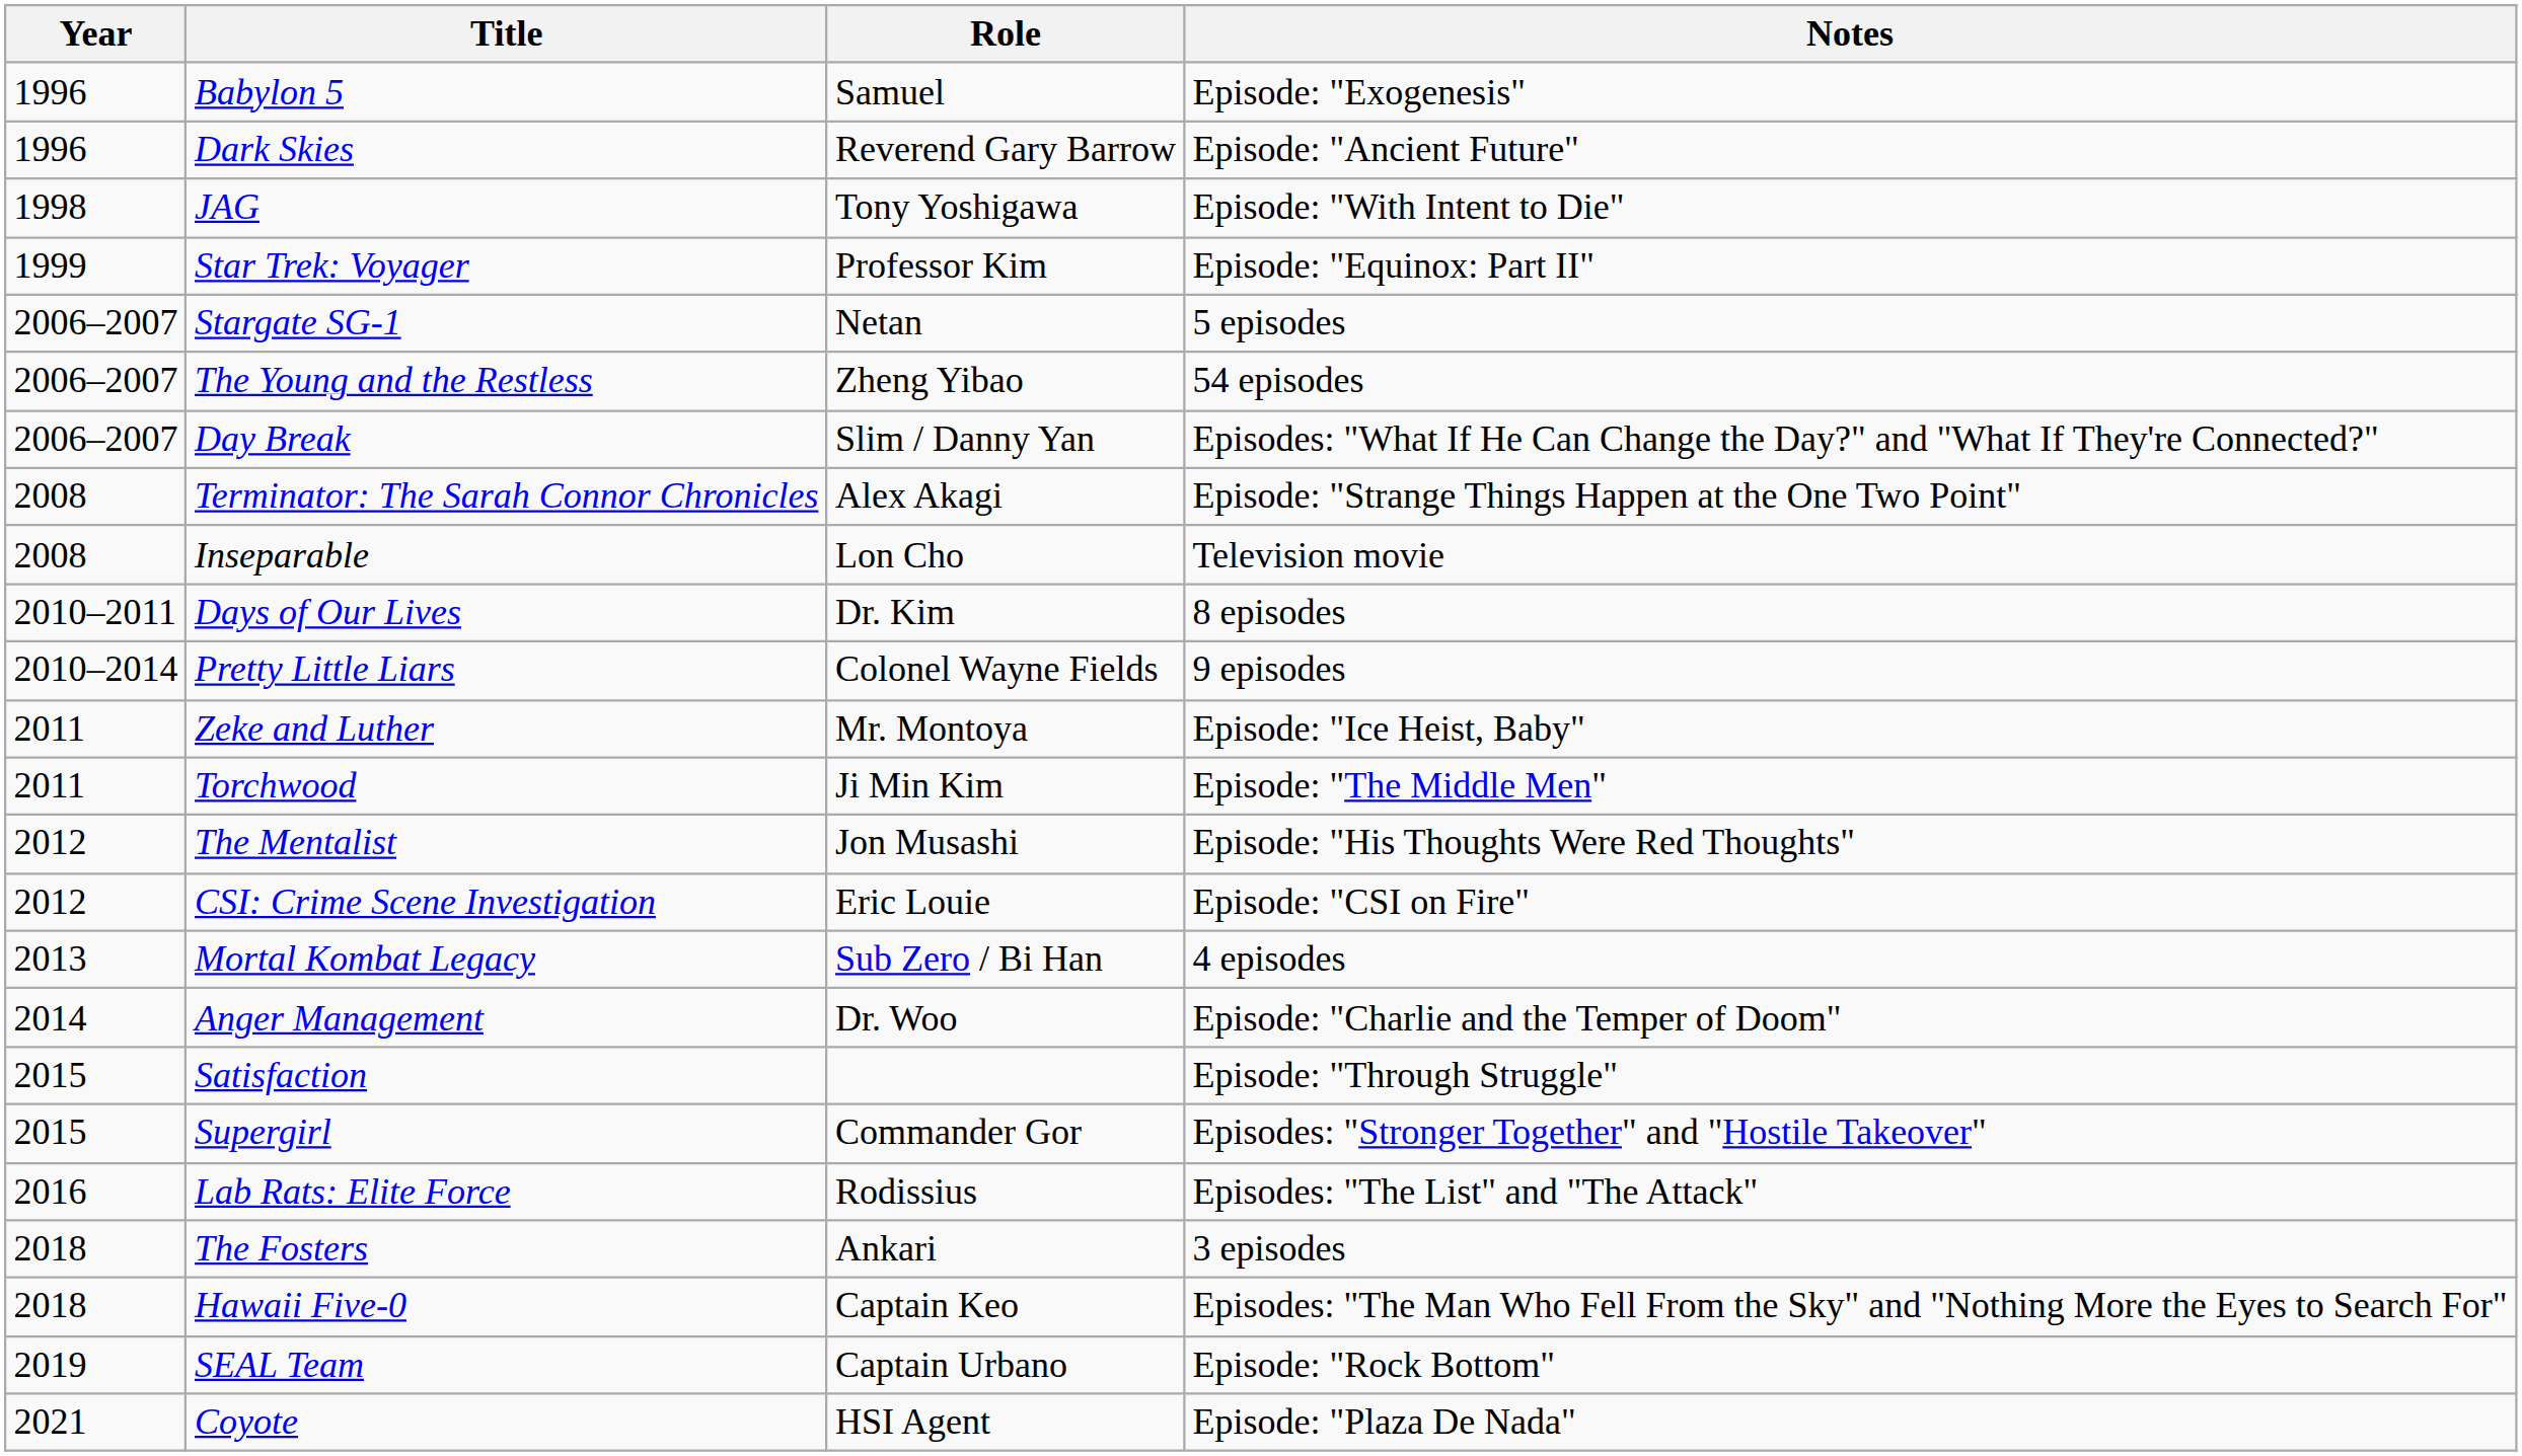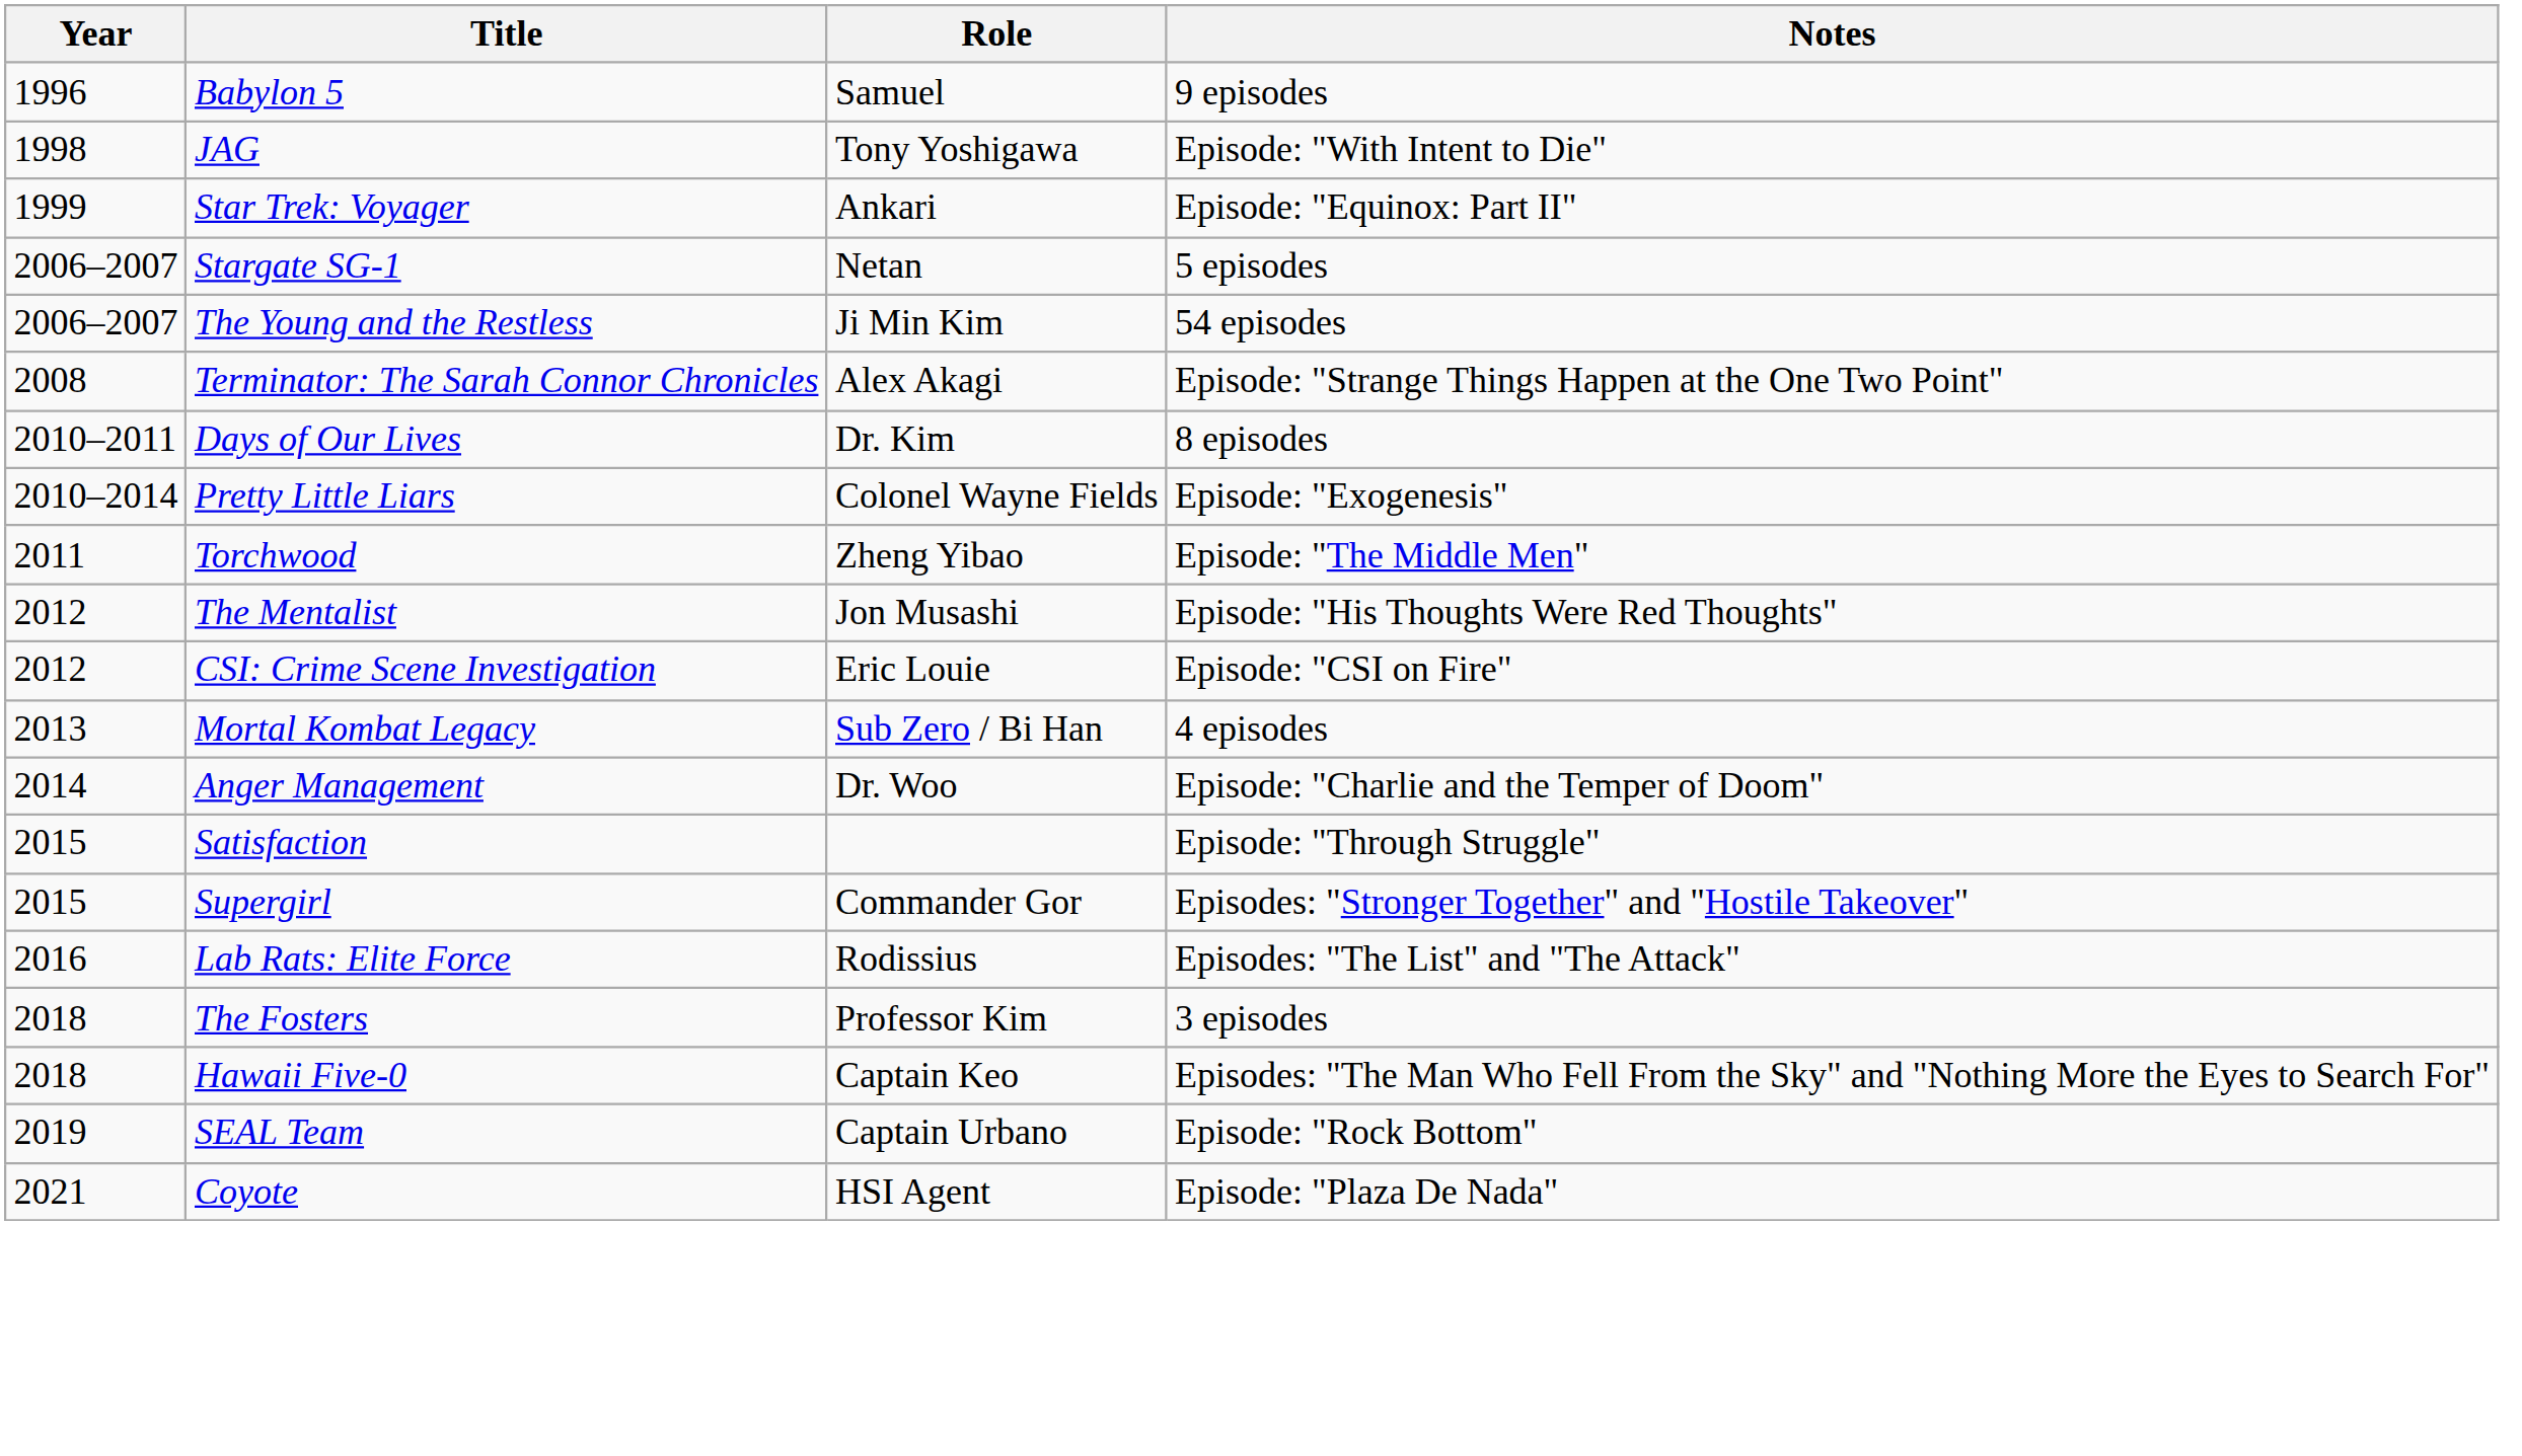 <table class="wikitable sortable">
 <tr>
 <th>Year</th>
 <th>Title</th>
 <th>Role</th>
 <th>Notes</th>
 </tr>
 <tr>
 <td>1996</td>
 <td><em><a href='#'>Babylon 5</a></em></td>
 <td>Samuel</td>
-<td>Episode: "Exogenesis"</td>
-</tr>
-<tr>
-<td>1996</td>
-<td><em><a href='#'>Dark Skies</a></em></td>
-<td>Reverend Gary Barrow</td>
-<td>Episode: "Ancient Future"</td>
+<td>9 episodes</td>
 </tr>
 <tr>
 <td>1998</td>
 <td><em><a href='#'>JAG</a></em></td>
 <td>Tony Yoshigawa</td>
 <td>Episode: "With Intent to Die"</td>
 </tr>
 <tr>
 <td>1999</td>
 <td><em><a href='#'>Star Trek: Voyager</a></em></td>
-<td>Professor Kim</td>
+<td>Ankari</td>
 <td>Episode: "Equinox: Part II"</td>
 </tr>
 <tr>
 <td>2006–2007</td>
 <td><em><a href='#'>Stargate SG-1</a></em></td>
 <td>Netan</td>
 <td>5 episodes</td>
 </tr>
 <tr>
 <td>2006–2007</td>
 <td><em><a href='#'>The Young and the Restless</a></em></td>
-<td>Zheng Yibao</td>
+<td>Ji Min Kim</td>
 <td>54 episodes</td>
-</tr>
-<tr>
-<td>2006–2007</td>
-<td><em><a href='#'>Day Break</a></em></td>
-<td>Slim / Danny Yan</td>
-<td>Episodes: "What If He Can Change the Day?" and "What If They're Connected?"</td>
 </tr>
 <tr>
 <td>2008</td>
 <td><em><a href='#'>Terminator: The Sarah Connor Chronicles</a></em></td>
 <td>Alex Akagi</td>
 <td>Episode: "Strange Things Happen at the One Two Point"</td>
-</tr>
-<tr>
-<td>2008</td>
-<td><em>Inseparable</em></td>
-<td>Lon Cho</td>
-<td>Television movie</td>
 </tr>
 <tr>
 <td>2010–2011</td>
 <td><em><a href='#'>Days of Our Lives</a></em></td>
 <td>Dr. Kim</td>
 <td>8 episodes</td>
 </tr>
 <tr>
 <td>2010–2014</td>
 <td><em><a href='#'>Pretty Little Liars</a></em></td>
 <td>Colonel Wayne Fields</td>
-<td>9 episodes</td>
-</tr>
-<tr>
-<td>2011</td>
-<td><em><a href='#'>Zeke and Luther</a></em></td>
-<td>Mr. Montoya</td>
-<td>Episode: "Ice Heist, Baby"</td>
+<td>Episode: "Exogenesis"</td>
 </tr>
 <tr>
 <td>2011</td>
 <td><em><a href='#'>Torchwood</a></em></td>
-<td>Ji Min Kim</td>
+<td>Zheng Yibao</td>
 <td>Episode: "<a href='#'>The Middle Men</a>"</td>
 </tr>
 <tr>
 <td>2012</td>
 <td><em><a href='#'>The Mentalist</a></em></td>
 <td>Jon Musashi</td>
 <td>Episode: "His Thoughts Were Red Thoughts"</td>
 </tr>
 <tr>
 <td>2012</td>
 <td><em><a href='#'>CSI: Crime Scene Investigation</a></em></td>
 <td>Eric Louie</td>
 <td>Episode: "CSI on Fire"</td>
 </tr>
 <tr>
 <td>2013</td>
 <td><em><a href='#'>Mortal Kombat Legacy</a></em></td>
 <td><a href='#'>Sub Zero</a> / Bi Han</td>
 <td>4 episodes</td>
 </tr>
 <tr>
 <td>2014</td>
 <td><em><a href='#'>Anger Management</a></em></td>
 <td>Dr. Woo</td>
 <td>Episode: "Charlie and the Temper of Doom"</td>
 </tr>
 <tr>
 <td>2015</td>
 <td><em><a href='#'>Satisfaction</a></em></td>
 <td></td>
 <td>Episode: "Through Struggle"</td>
 </tr>
 <tr>
 <td>2015</td>
 <td><em><a href='#'>Supergirl</a></em></td>
 <td>Commander Gor</td>
 <td>Episodes: "<a href='#'>Stronger Together</a>" and "<a href='#'>Hostile Takeover</a>"</td>
 </tr>
 <tr>
 <td>2016</td>
 <td><em><a href='#'>Lab Rats: Elite Force</a></em></td>
 <td>Rodissius</td>
 <td>Episodes: "The List" and "The Attack"</td>
 </tr>
 <tr>
 <td>2018</td>
 <td><em><a href='#'>The Fosters</a></em></td>
-<td>Ankari</td>
+<td>Professor Kim</td>
 <td>3 episodes</td>
 </tr>
 <tr>
 <td>2018</td>
 <td><em><a href='#'>Hawaii Five-0</a></em></td>
 <td>Captain Keo</td>
 <td>Episodes: "The Man Who Fell From the Sky" and "Nothing More the Eyes to Search For"</td>
 </tr>
 <tr>
 <td>2019</td>
 <td><em><a href='#'>SEAL Team</a></em></td>
 <td>Captain Urbano</td>
 <td>Episode: "Rock Bottom"</td>
 </tr>
 <tr>
 <td>2021</td>
 <td><em><a href='#'>Coyote</a></em></td>
 <td>HSI Agent</td>
 <td>Episode: "Plaza De Nada"</td>
 </tr>
 </table>
